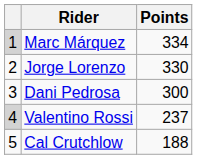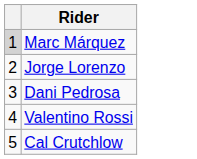 <table class="wikitable" style="font-size: 95%;">
 <tr>
 <th></th>
 <th>Rider</th>
-<th>Points</th>
 </tr>
 <tr>
 <td align=center style="background: lightgrey;">1</td>
 <td> <a href='#'>Marc Márquez</a></td>
-<td align=right>334</td>
 </tr>
 <tr>
 <td align=center>2</td>
 <td> <a href='#'>Jorge Lorenzo</a></td>
-<td align=right>330</td>
 </tr>
 <tr>
 <td align=center>3</td>
 <td> <a href='#'>Dani Pedrosa</a></td>
-<td align=right>300</td>
 </tr>
 <tr>
-<td align=center style="background: lightgrey;">4</td>
+<td align=center>4</td>
 <td> <a href='#'>Valentino Rossi</a></td>
-<td align=right>237</td>
 </tr>
 <tr>
 <td align=center>5</td>
 <td> <a href='#'>Cal Crutchlow</a></td>
-<td align=right>188</td>
 </tr>
 </table>
